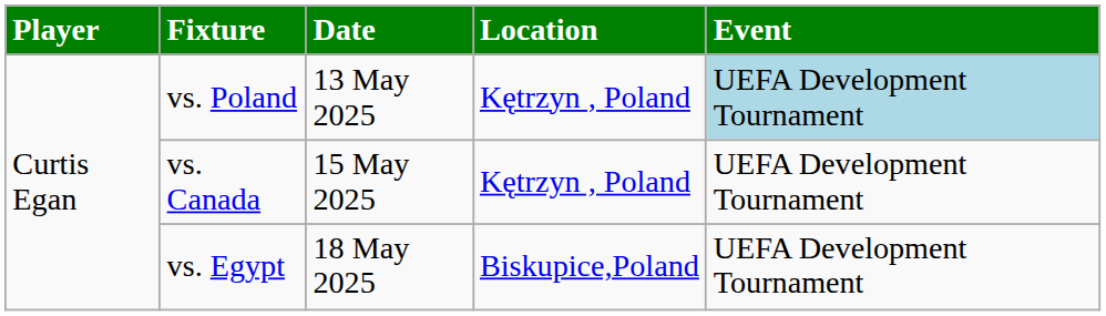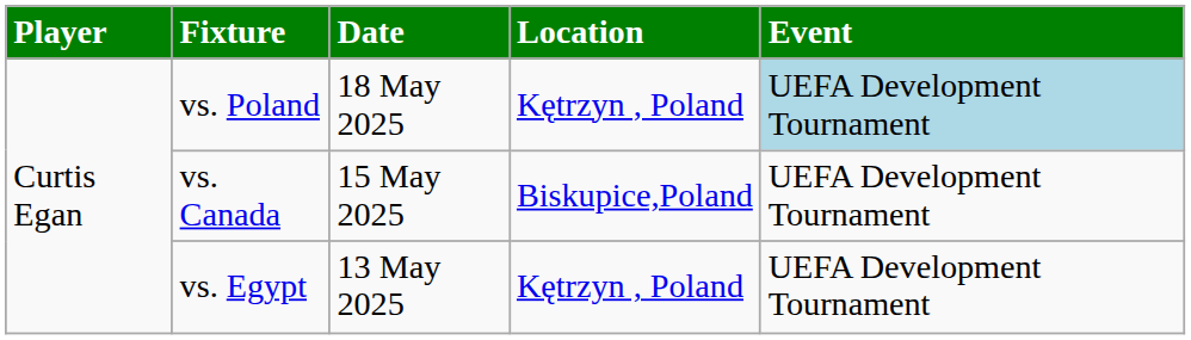 <table class="wikitable" style="width:90%;">
 <tr>
 <th style="background:green; color:white; text-align:left;">Player</th>
 <th style="background:green; color:white; text-align:left;">Fixture</th>
 <th style="background:green; color:white; text-align:left;">Date</th>
 <th style="background:green; color:white; text-align:left;">Location</th>
 <th style="background:green; color:white; text-align:left;">Event</th>
 </tr>
 <tr>
 <td rowspan="3">Curtis Egan</td>
 <td>vs.  <a href='#'>Poland</a></td>
-<td>13 May 2025</td>
+<td>18 May 2025</td>
 <td><a href='#'>Kętrzyn , Poland</a></td>
 <td style="background: lightblue;">UEFA Development Tournament</td>
 </tr>
 <tr>
 <td>vs.  <a href='#'>Canada</a></td>
 <td>15 May 2025</td>
-<td><a href='#'>Kętrzyn , Poland</a></td>
+<td><a href='#'>Biskupice,Poland</a></td>
 <td>UEFA Development Tournament</td>
 </tr>
 <tr>
 <td>vs.  <a href='#'>Egypt</a></td>
-<td>18 May 2025</td>
-<td><a href='#'>Biskupice,Poland</a></td>
+<td>13 May 2025</td>
+<td><a href='#'>Kętrzyn , Poland</a></td>
 <td>UEFA Development Tournament</td>
 </tr>
 </table>
